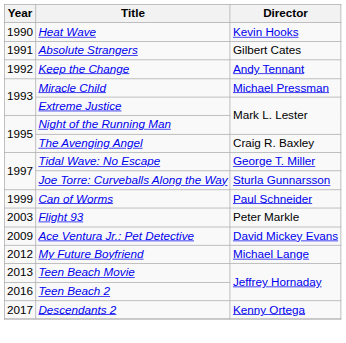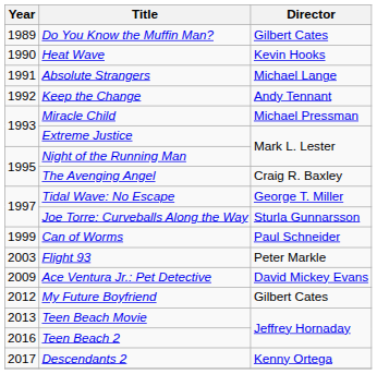 <table class="wikitable">
 <tr>
 <th>Year</th>
 <th>Title</th>
 <th>Director</th>
+</tr>
+<tr>
+<td>1989</td>
+<td><em><a href='#'>Do You Know the Muffin Man?</a></em></td>
+<td><a href='#'>Gilbert Cates</a></td>
 </tr>
 <tr>
 <td>1990</td>
 <td><a href='#'><em>Heat Wave</em></a></td>
 <td><a href='#'>Kevin Hooks</a></td>
 </tr>
 <tr>
 <td>1991</td>
 <td><em><a href='#'>Absolute Strangers</a></em></td>
-<td>Gilbert Cates</td>
+<td><a href='#'>Michael Lange</a></td>
 </tr>
 <tr>
 <td>1992</td>
 <td><a href='#'><em>Keep the Change</em></a></td>
 <td><a href='#'>Andy Tennant</a></td>
 </tr>
 <tr>
 <td rowspan=2>1993</td>
 <td><a href='#'><em>Miracle Child</em></a></td>
 <td><a href='#'>Michael Pressman</a></td>
 </tr>
 <tr>
 <td><a href='#'><em>Extreme Justice</em></a></td>
 <td rowspan=2>Mark L. Lester</td>
 </tr>
 <tr>
 <td rowspan="2">1995</td>
 <td><em><a href='#'>Night of the Running Man</a></em></td>
 </tr>
 <tr>
 <td><em><a href='#'>The Avenging Angel</a></em></td>
 <td>Craig R. Baxley</td>
 </tr>
 <tr>
 <td rowspan="2">1997</td>
 <td><em><a href='#'>Tidal Wave: No Escape</a></em></td>
 <td><a href='#'>George T. Miller</a></td>
 </tr>
 <tr>
 <td><em><a href='#'>Joe Torre: Curveballs Along the Way</a></em></td>
 <td><a href='#'>Sturla Gunnarsson</a></td>
 </tr>
 <tr>
 <td>1999</td>
 <td><a href='#'><em>Can of Worms</em></a></td>
 <td><a href='#'>Paul Schneider</a></td>
 </tr>
 <tr>
 <td>2003</td>
 <td><a href='#'><em>Flight 93</em></a></td>
 <td>Peter Markle</td>
 </tr>
 <tr>
 <td>2009</td>
 <td><em><a href='#'>Ace Ventura Jr.: Pet Detective</a></em></td>
 <td><a href='#'>David Mickey Evans</a></td>
 </tr>
 <tr>
 <td>2012</td>
 <td><em><a href='#'>My Future Boyfriend</a></em></td>
-<td><a href='#'>Michael Lange</a></td>
+<td>Gilbert Cates</td>
 </tr>
 <tr>
 <td>2013</td>
 <td><em><a href='#'>Teen Beach Movie</a></em></td>
 <td rowspan=2><a href='#'>Jeffrey Hornaday</a></td>
 </tr>
 <tr>
 <td>2016</td>
 <td><em><a href='#'>Teen Beach 2</a></em></td>
 </tr>
 <tr>
 <td>2017</td>
 <td><em><a href='#'>Descendants 2</a></em></td>
 <td><a href='#'>Kenny Ortega</a></td>
 </tr>
 <tr>
 </tr>
 </table>
